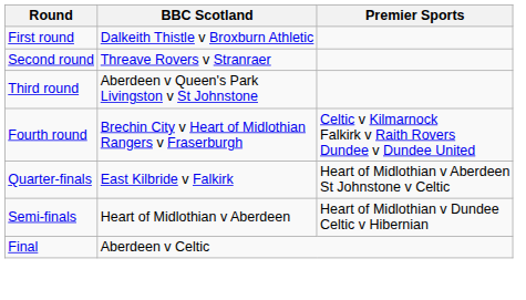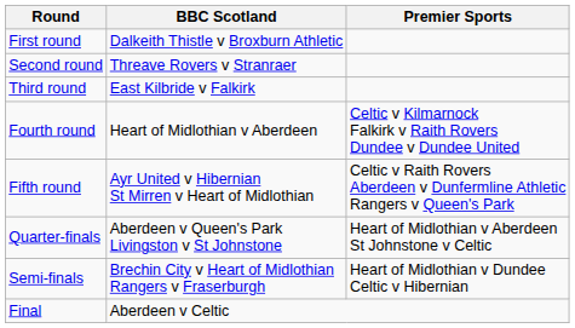 <table class="wikitable">
 <tr>
 <th>Round</th>
 <th>BBC Scotland</th>
 <th>Premier Sports</th>
 </tr>
 <tr>
 <td><a href='#'>First round</a></td>
 <td><a href='#'>Dalkeith Thistle</a> v <a href='#'>Broxburn Athletic</a></td>
 <td></td>
 </tr>
 <tr>
 <td><a href='#'>Second round</a></td>
 <td><a href='#'>Threave Rovers</a> v <a href='#'>Stranraer</a></td>
 <td></td>
 </tr>
 <tr>
 <td><a href='#'>Third round</a></td>
-<td>Aberdeen v Queen's Park<br><a href='#'>Livingston</a> v <a href='#'>St Johnstone</a></td>
+<td><a href='#'>East Kilbride</a> v <a href='#'>Falkirk</a></td>
 <td></td>
 </tr>
 <tr>
 <td><a href='#'>Fourth round</a></td>
-<td><a href='#'>Brechin City</a> v <a href='#'>Heart of Midlothian</a><br><a href='#'>Rangers</a> v <a href='#'>Fraserburgh</a></td>
+<td>Heart of Midlothian v Aberdeen</td>
 <td><a href='#'>Celtic</a> v <a href='#'>Kilmarnock</a><br>Falkirk v <a href='#'>Raith Rovers</a><br><a href='#'>Dundee</a> v <a href='#'>Dundee United</a></td>
 </tr>
 <tr>
+<td><a href='#'>Fifth round</a></td>
+<td><a href='#'>Ayr United</a> v <a href='#'>Hibernian</a><br><a href='#'>St Mirren</a> v Heart of Midlothian</td>
+<td>Celtic v Raith Rovers<br><a href='#'>Aberdeen</a> v <a href='#'>Dunfermline Athletic</a><br>Rangers v <a href='#'>Queen's Park</a></td>
+</tr>
+<tr>
 <td><a href='#'>Quarter-finals</a></td>
-<td><a href='#'>East Kilbride</a> v <a href='#'>Falkirk</a></td>
+<td>Aberdeen v Queen's Park<br><a href='#'>Livingston</a> v <a href='#'>St Johnstone</a></td>
 <td>Heart of Midlothian v Aberdeen<br>St Johnstone v Celtic</td>
 </tr>
 <tr>
 <td><a href='#'>Semi-finals</a></td>
-<td>Heart of Midlothian v Aberdeen</td>
+<td><a href='#'>Brechin City</a> v <a href='#'>Heart of Midlothian</a><br><a href='#'>Rangers</a> v <a href='#'>Fraserburgh</a></td>
 <td>Heart of Midlothian v Dundee<br>Celtic v Hibernian</td>
 </tr>
 <tr>
 <td><a href='#'>Final</a></td>
 <td colspan=2>Aberdeen v Celtic</td>
 </tr>
 </table>
